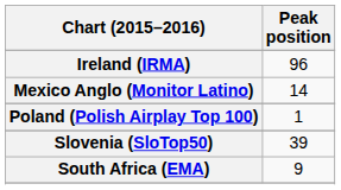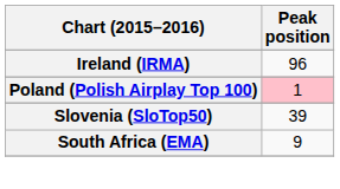 <table class="wikitable plainrowheaders sortable" style="text-align:center">
 <tr>
 <th scope="col">Chart (2015–2016)</th>
 <th scope="col">Peak<br>position</th>
 </tr>
 <tr>
 </tr>
 <tr>
 </tr>
 <tr>
 </tr>
 <tr>
 </tr>
 <tr>
 </tr>
 <tr>
 </tr>
 <tr>
 </tr>
 <tr>
 <th scope="row">Ireland (<a href='#'>IRMA</a>)</th>
 <td>96</td>
 </tr>
 <tr>
-<th scope="row">Mexico Anglo (<a href='#'>Monitor Latino</a>)</th>
-<td>14</td>
-</tr>
-<tr>
 </tr>
 <tr>
 </tr>
 <tr>
 </tr>
 <tr>
 <th scope="row">Poland (<a href='#'>Polish Airplay Top 100</a>)</th>
-<td>1</td>
+<td style="background: pink;">1</td>
 </tr>
 <tr>
 </tr>
 <tr>
 </tr>
 <tr>
 </tr>
 <tr>
 </tr>
 <tr>
 <th scope="row">Slovenia (<a href='#'>SloTop50</a>)</th>
 <td>39</td>
 </tr>
 <tr>
 <th scope="row">South Africa (<a href='#'>EMA</a>)</th>
 <td>9</td>
 </tr>
 <tr>
 </tr>
 <tr>
 </tr>
 <tr>
 </tr>
 <tr>
 </tr>
 <tr>
 </tr>
 <tr>
 </tr>
 <tr>
 </tr>
 <tr>
 </tr>
 <tr>
 </tr>
 <tr>
 </tr>
 <tr>
 </tr>
 </table>
